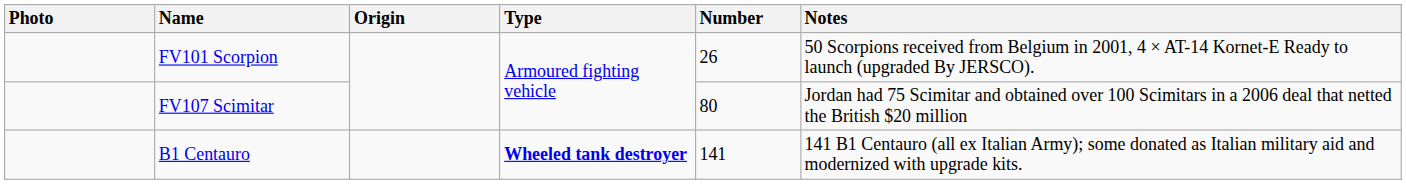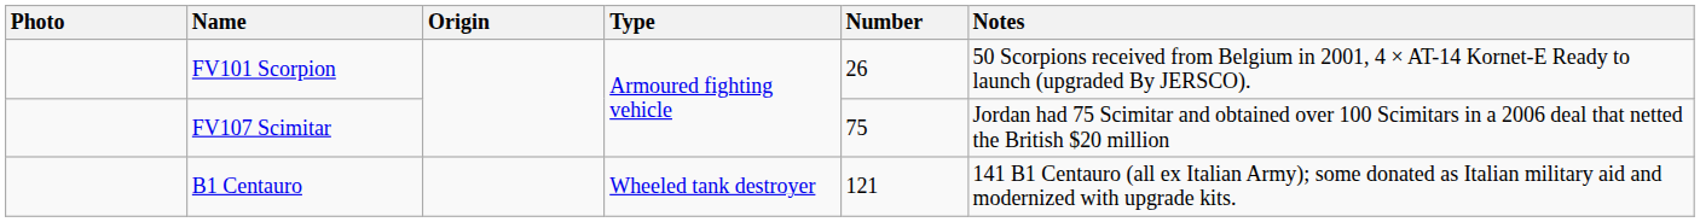 <table class="wikitable">
 <tr>
 <th style="text-align: left; width:10%;">Photo</th>
 <th style="text-align: left; width:13%;">Name</th>
 <th style="text-align: left; width:10%;">Origin</th>
 <th style="text-align: left; width:13%;">Type</th>
 <th style="text-align: left; width:7%;">Number</th>
 <th style="text-align: left; width:40%;">Notes</th>
 </tr>
 <tr>
 <td></td>
 <td><a href='#'>FV101 Scorpion</a></td>
 <td rowspan="2"></td>
 <td rowspan="2"><a href='#'>Armoured fighting vehicle</a></td>
 <td>26</td>
 <td>50 Scorpions received from Belgium in 2001, 4 × AT-14 Kornet-E Ready to launch (upgraded By JERSCO).</td>
 </tr>
 <tr>
 <td></td>
 <td><a href='#'>FV107 Scimitar</a></td>
-<td>80</td>
+<td>75</td>
 <td>Jordan had 75 Scimitar and obtained over 100 Scimitars in a 2006 deal that netted the British $20 million</td>
 </tr>
 <tr>
 <td></td>
 <td><a href='#'>B1 Centauro</a></td>
 <td></td>
-<td><strong><a href='#'>Wheeled tank destroyer</a></strong></td>
-<td>141</td>
+<td><a href='#'>Wheeled tank destroyer</a></td>
+<td>121</td>
 <td>141 B1 Centauro (all ex Italian Army); some donated as Italian military aid and modernized with upgrade kits.</td>
 </tr>
 </table>
